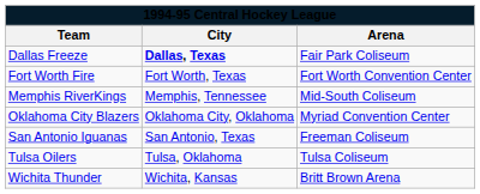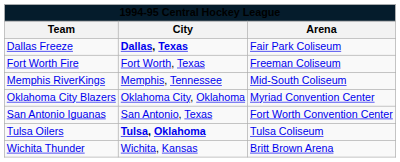 <table class="wikitable" style="width:auto">
 <tr>
 <td bgcolor="#051C2C" align="center" colspan="5"><strong><span>1994-95 Central Hockey League</span></strong></td>
 </tr>
 <tr>
 <th>Team</th>
 <th>City</th>
 <th>Arena</th>
 </tr>
 <tr>
 <td><a href='#'>Dallas Freeze</a></td>
 <td><strong><a href='#'>Dallas</a>, <a href='#'>Texas</a></strong></td>
 <td><a href='#'>Fair Park Coliseum</a></td>
 </tr>
 <tr>
 <td><a href='#'>Fort Worth Fire</a></td>
 <td><a href='#'>Fort Worth</a>, <a href='#'>Texas</a></td>
-<td><a href='#'>Fort Worth Convention Center</a></td>
+<td><a href='#'>Freeman Coliseum</a></td>
 </tr>
 <tr>
 <td><a href='#'>Memphis RiverKings</a></td>
 <td><a href='#'>Memphis</a>, <a href='#'>Tennessee</a></td>
 <td><a href='#'>Mid-South Coliseum</a></td>
 </tr>
 <tr>
 <td><a href='#'>Oklahoma City Blazers</a></td>
 <td><a href='#'>Oklahoma City</a>, <a href='#'>Oklahoma</a></td>
 <td><a href='#'>Myriad Convention Center</a></td>
 </tr>
 <tr>
 <td><a href='#'>San Antonio Iguanas</a></td>
 <td><a href='#'>San Antonio</a>, <a href='#'>Texas</a></td>
-<td><a href='#'>Freeman Coliseum</a></td>
+<td><a href='#'>Fort Worth Convention Center</a></td>
 </tr>
 <tr>
 <td><a href='#'>Tulsa Oilers</a></td>
-<td><a href='#'>Tulsa</a>, <a href='#'>Oklahoma</a></td>
+<td><strong><a href='#'>Tulsa</a>, <a href='#'>Oklahoma</a></strong></td>
 <td><a href='#'>Tulsa Coliseum</a></td>
 </tr>
 <tr>
 <td><a href='#'>Wichita Thunder</a></td>
 <td><a href='#'>Wichita</a>, <a href='#'>Kansas</a></td>
 <td><a href='#'>Britt Brown Arena</a></td>
 </tr>
 </table>
